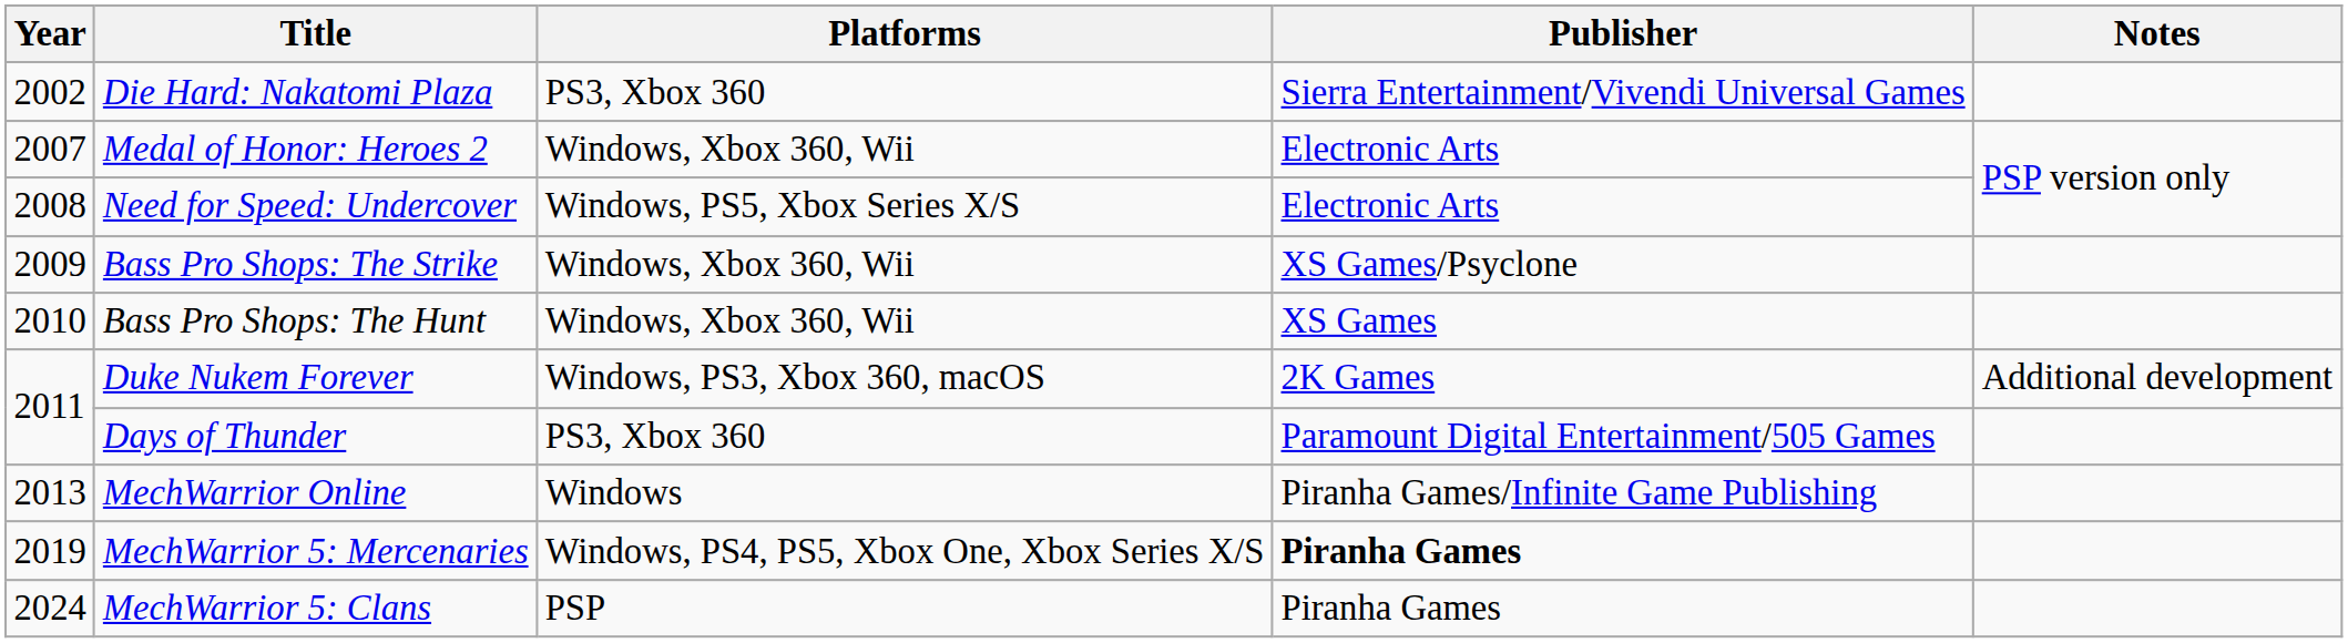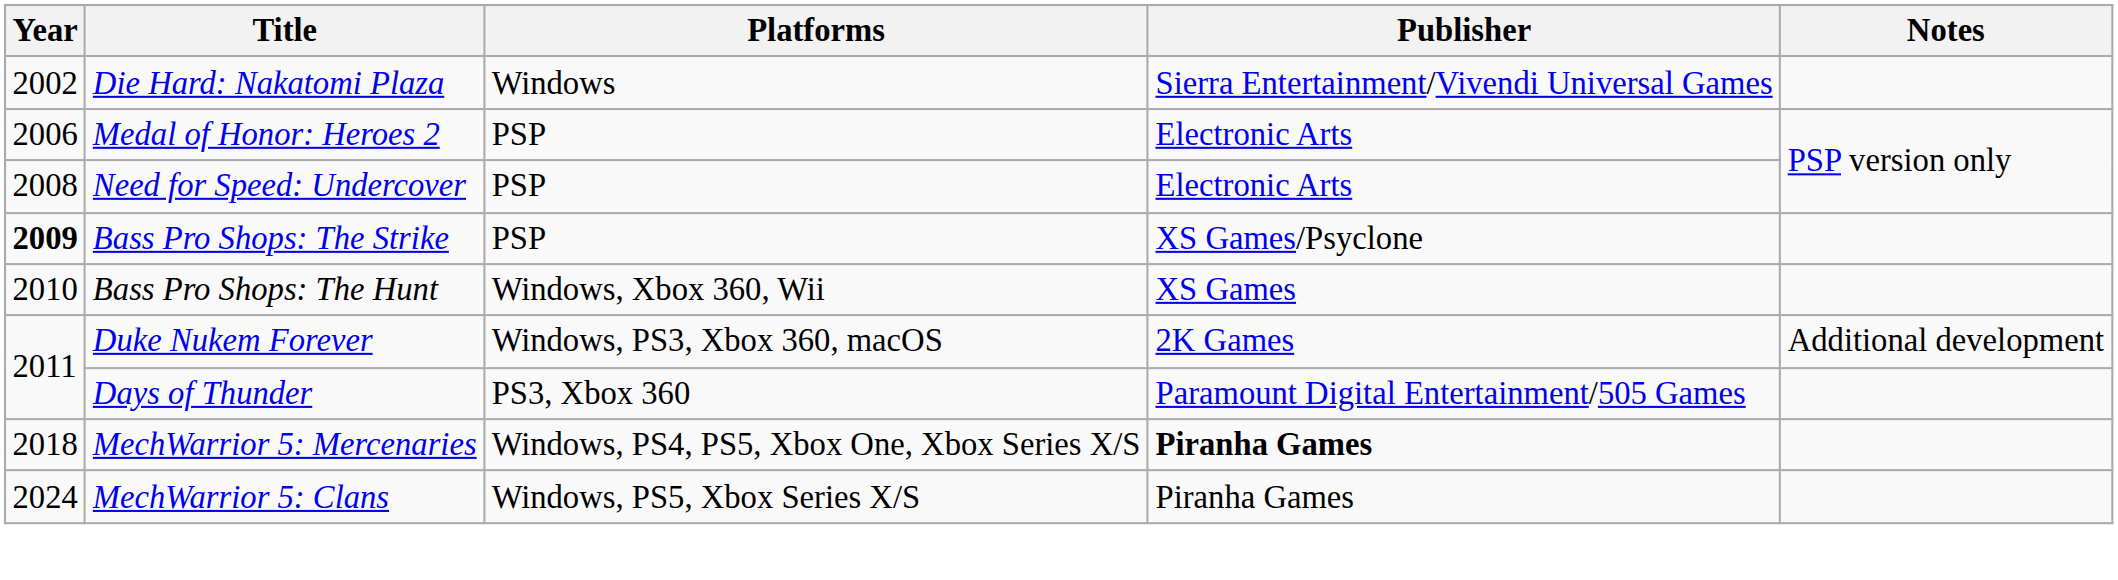 <table class="wikitable sortable">
 <tr>
 <th>Year</th>
 <th>Title</th>
 <th>Platforms</th>
 <th>Publisher</th>
 <th>Notes</th>
 </tr>
 <tr>
 <td>2002</td>
 <td><em><a href='#'>Die Hard: Nakatomi Plaza</a></em></td>
-<td>PS3, Xbox 360</td>
+<td>Windows</td>
 <td><a href='#'>Sierra Entertainment</a>/<a href='#'>Vivendi Universal Games</a></td>
 <td></td>
 </tr>
 <tr>
-<td>2007</td>
+<td>2006</td>
 <td><em><a href='#'>Medal of Honor: Heroes 2</a></em></td>
-<td>Windows, Xbox 360, Wii</td>
+<td>PSP</td>
 <td><a href='#'>Electronic Arts</a></td>
 <td rowspan="2"><a href='#'>PSP</a> version only</td>
 </tr>
 <tr>
 <td>2008</td>
 <td><em><a href='#'>Need for Speed: Undercover</a></em></td>
-<td>Windows, PS5, Xbox Series X/S</td>
+<td>PSP</td>
 <td><a href='#'>Electronic Arts</a></td>
 </tr>
 <tr>
-<td>2009</td>
+<td><strong>2009</strong></td>
 <td><em><a href='#'>Bass Pro Shops: The Strike</a></em></td>
-<td>Windows, Xbox 360, Wii</td>
+<td>PSP</td>
 <td><a href='#'>XS Games</a>/Psyclone</td>
 <td></td>
 </tr>
 <tr>
 <td>2010</td>
 <td><em>Bass Pro Shops: The Hunt</em></td>
 <td>Windows, Xbox 360, Wii</td>
 <td><a href='#'>XS Games</a></td>
 <td></td>
 </tr>
 <tr>
 <td rowspan="2">2011</td>
 <td><em><a href='#'>Duke Nukem Forever</a></em></td>
 <td>Windows, PS3, Xbox 360, macOS</td>
 <td><a href='#'>2K Games</a></td>
 <td>Additional development</td>
 </tr>
 <tr>
 <td><em><a href='#'>Days of Thunder</a></em></td>
 <td>PS3, Xbox 360</td>
 <td><a href='#'>Paramount Digital Entertainment</a>/<a href='#'>505 Games</a></td>
 <td></td>
 </tr>
 <tr>
-<td>2013</td>
-<td><em><a href='#'>MechWarrior Online</a></em></td>
-<td>Windows</td>
-<td>Piranha Games/<a href='#'>Infinite Game Publishing</a></td>
-<td></td>
-</tr>
-<tr>
-<td>2019</td>
+<td>2018</td>
 <td><em><a href='#'>MechWarrior 5: Mercenaries</a></em></td>
 <td>Windows, PS4, PS5, Xbox One, Xbox Series X/S</td>
 <td><strong>Piranha Games</strong></td>
 <td></td>
 </tr>
 <tr>
 <td>2024</td>
 <td><em><a href='#'>MechWarrior 5: Clans</a></em></td>
-<td>PSP</td>
+<td>Windows, PS5, Xbox Series X/S</td>
 <td>Piranha Games</td>
 <td></td>
 </tr>
 </table>
